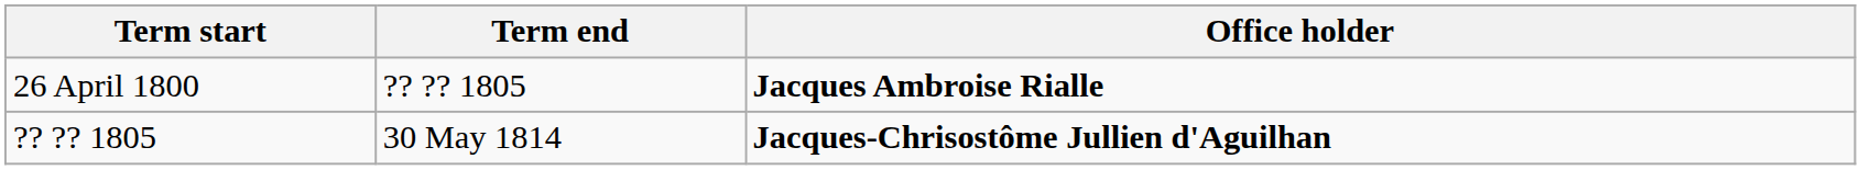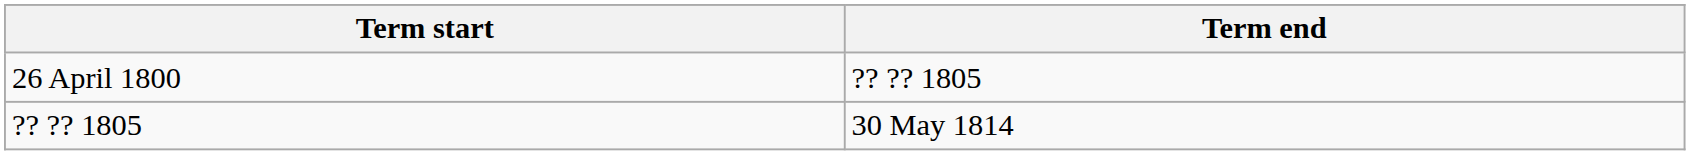 <table class="wikitable" style="width: 70%;">
 <tr>
 <th align="left" style="width: 20%;">Term start</th>
 <th align="left" style="width: 20%;">Term end</th>
-<th align="left">Office holder</th>
 </tr>
 <tr valign="top">
 <td>26 April 1800</td>
 <td>?? ?? 1805</td>
-<td><strong>Jacques Ambroise Rialle</strong></td>
 </tr>
 <tr valign="top">
 <td>?? ?? 1805</td>
 <td>30 May 1814</td>
-<td><strong>Jacques-Chrisostôme Jullien d'Aguilhan</strong></td>
 </tr>
 </table>
